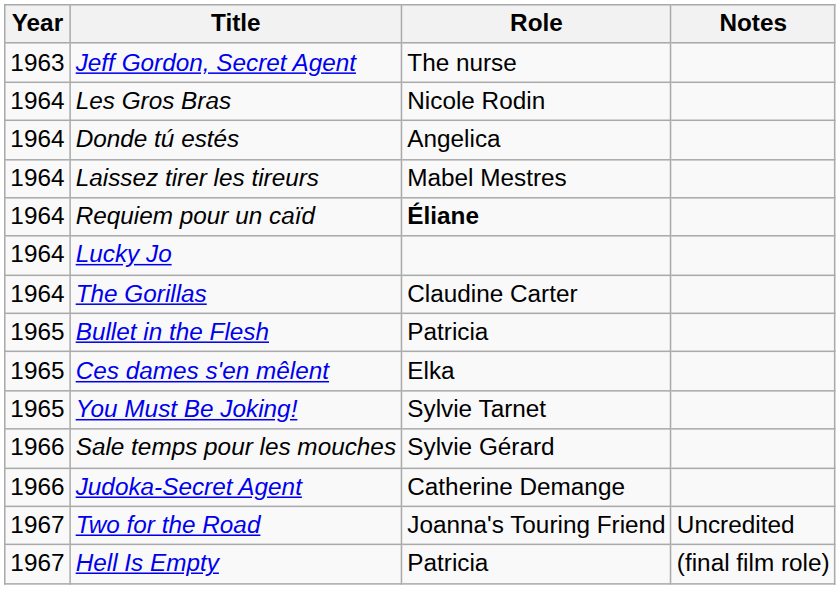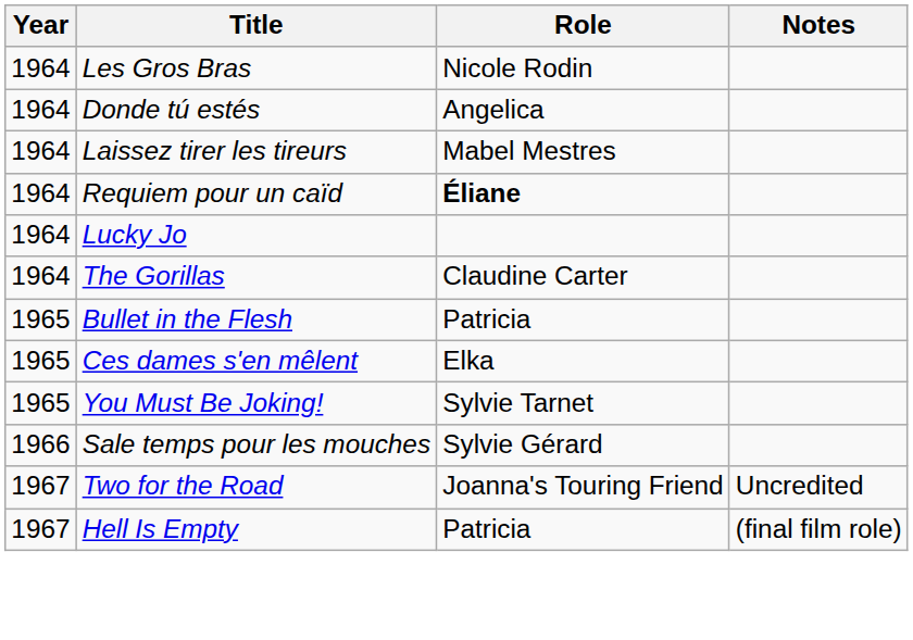 <table class="wikitable">
 <tr>
 <th>Year</th>
 <th>Title</th>
 <th>Role</th>
 <th>Notes</th>
-</tr>
-<tr>
-<td>1963</td>
-<td><em><a href='#'>Jeff Gordon, Secret Agent</a></em></td>
-<td>The nurse</td>
-<td></td>
 </tr>
 <tr>
 <td>1964</td>
 <td><em>Les Gros Bras</em></td>
 <td>Nicole Rodin</td>
 <td></td>
 </tr>
 <tr>
 <td>1964</td>
 <td><em>Donde tú estés</em></td>
 <td>Angelica</td>
 <td></td>
 </tr>
 <tr>
 <td>1964</td>
 <td><em>Laissez tirer les tireurs</em></td>
 <td>Mabel Mestres</td>
 <td></td>
 </tr>
 <tr>
 <td>1964</td>
 <td><em>Requiem pour un caïd</em></td>
 <td><strong>Éliane</strong></td>
 <td></td>
 </tr>
 <tr>
 <td>1964</td>
 <td><em><a href='#'>Lucky Jo</a></em></td>
 <td></td>
 <td></td>
 </tr>
 <tr>
 <td>1964</td>
 <td><em><a href='#'>The Gorillas</a></em></td>
 <td>Claudine Carter</td>
 <td></td>
 </tr>
 <tr>
 <td>1965</td>
 <td><em><a href='#'>Bullet in the Flesh</a></em></td>
 <td>Patricia</td>
 <td></td>
 </tr>
 <tr>
 <td>1965</td>
 <td><em><a href='#'>Ces dames s'en mêlent</a></em></td>
 <td>Elka</td>
 <td></td>
 </tr>
 <tr>
 <td>1965</td>
 <td><em><a href='#'>You Must Be Joking!</a></em></td>
 <td>Sylvie Tarnet</td>
 <td></td>
 </tr>
 <tr>
 <td>1966</td>
 <td><em>Sale temps pour les mouches</em></td>
 <td>Sylvie Gérard</td>
 <td></td>
 </tr>
 <tr>
-<td>1966</td>
-<td><em><a href='#'>Judoka-Secret Agent</a></em></td>
-<td>Catherine Demange</td>
-<td></td>
-</tr>
-<tr>
 <td>1967</td>
 <td><em><a href='#'>Two for the Road</a></em></td>
 <td>Joanna's Touring Friend</td>
 <td>Uncredited</td>
 </tr>
 <tr>
 <td>1967</td>
 <td><em><a href='#'>Hell Is Empty</a></em></td>
 <td>Patricia</td>
 <td>(final film role)</td>
 </tr>
 </table>
